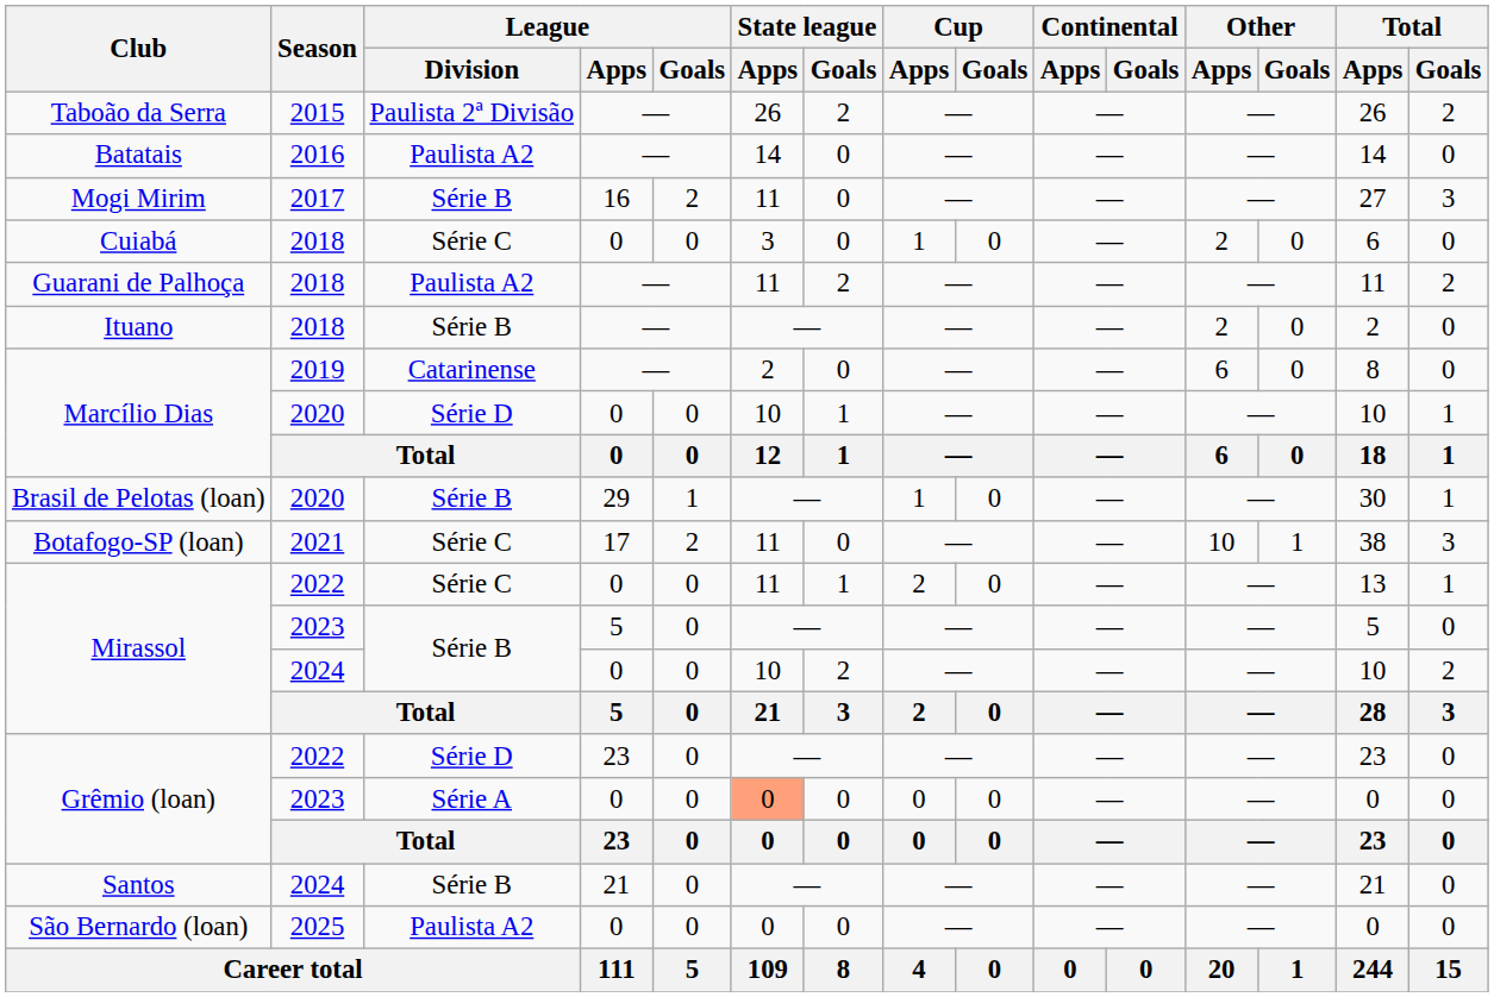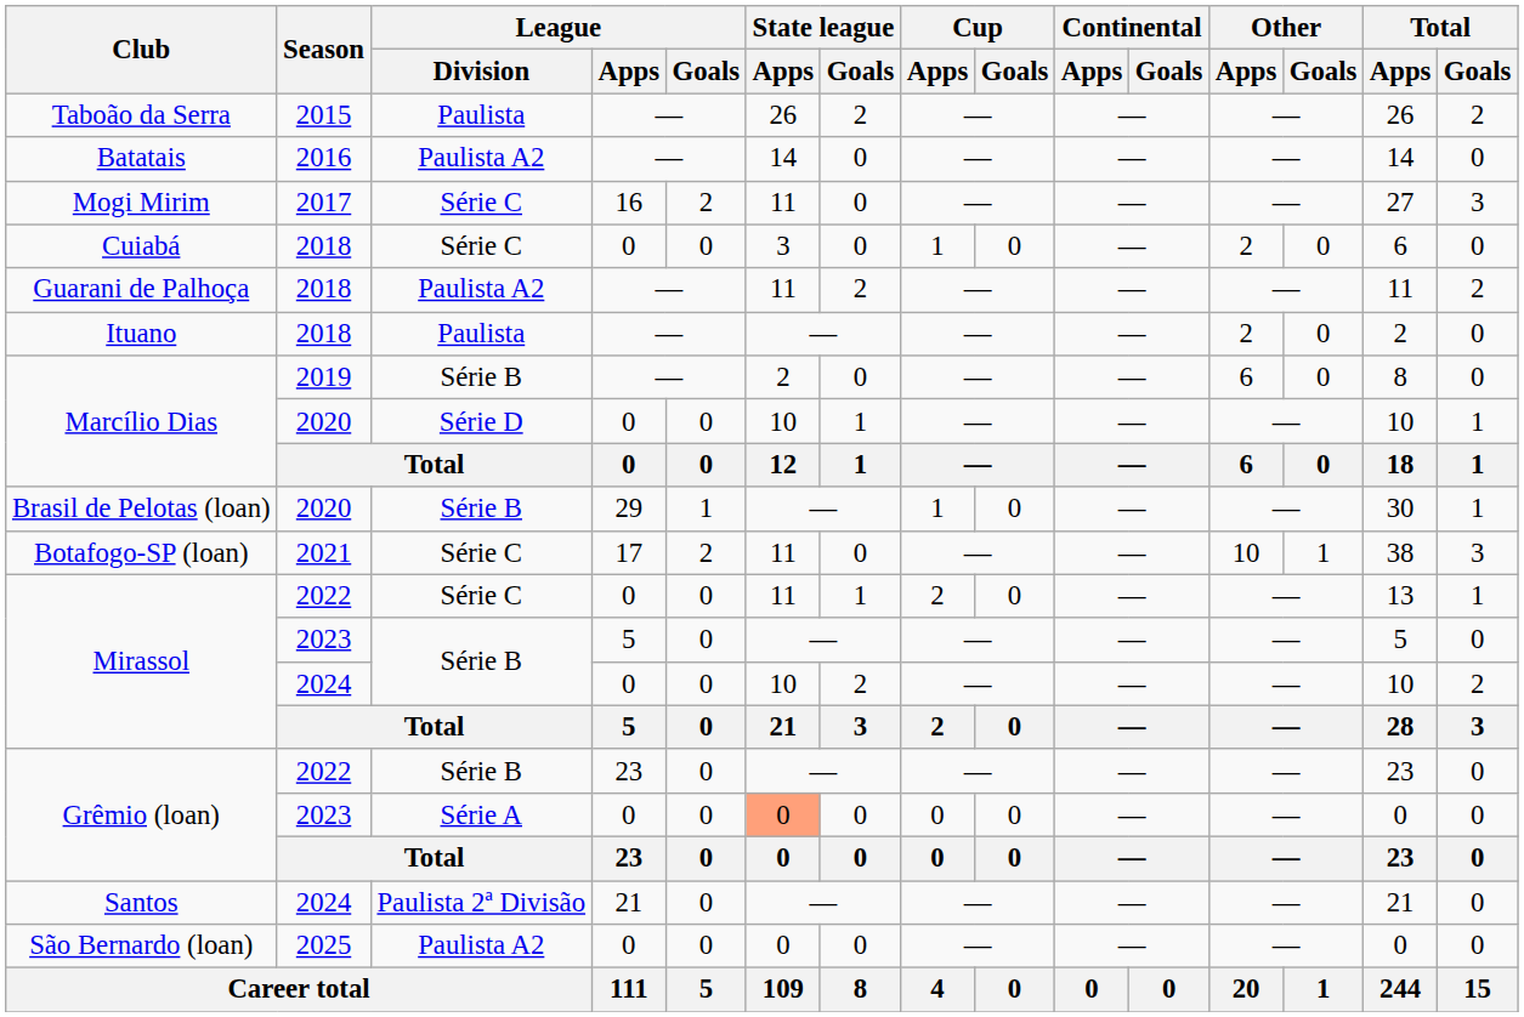 <table class="wikitable" style="text-align: center">
 <tr>
 <th rowspan="2">Club</th>
 <th rowspan="2">Season</th>
 <th colspan="3">League</th>
 <th colspan="2">State league</th>
 <th colspan="2">Cup</th>
 <th colspan="2">Continental</th>
 <th colspan="2">Other</th>
 <th colspan="2">Total</th>
 </tr>
 <tr>
 <th>Division</th>
 <th>Apps</th>
 <th>Goals</th>
 <th>Apps</th>
 <th>Goals</th>
 <th>Apps</th>
 <th>Goals</th>
 <th>Apps</th>
 <th>Goals</th>
 <th>Apps</th>
 <th>Goals</th>
 <th>Apps</th>
 <th>Goals</th>
 </tr>
 <tr>
 <td><a href='#'>Taboão da Serra</a></td>
 <td><a href='#'>2015</a></td>
-<td><a href='#'>Paulista 2ª Divisão</a></td>
+<td><a href='#'>Paulista</a></td>
 <td colspan="2">—</td>
 <td>26</td>
 <td>2</td>
 <td colspan="2">—</td>
 <td colspan="2">—</td>
 <td colspan="2">—</td>
 <td>26</td>
 <td>2</td>
 </tr>
 <tr>
 <td><a href='#'>Batatais</a></td>
 <td><a href='#'>2016</a></td>
 <td><a href='#'>Paulista A2</a></td>
 <td colspan="2">—</td>
 <td>14</td>
 <td>0</td>
 <td colspan="2">—</td>
 <td colspan="2">—</td>
 <td colspan="2">—</td>
 <td>14</td>
 <td>0</td>
 </tr>
 <tr>
 <td><a href='#'>Mogi Mirim</a></td>
 <td><a href='#'>2017</a></td>
-<td><a href='#'>Série B</a></td>
+<td><a href='#'>Série C</a></td>
 <td>16</td>
 <td>2</td>
 <td>11</td>
 <td>0</td>
 <td colspan="2">—</td>
 <td colspan="2">—</td>
 <td colspan="2">—</td>
 <td>27</td>
 <td>3</td>
 </tr>
 <tr>
 <td><a href='#'>Cuiabá</a></td>
 <td><a href='#'>2018</a></td>
 <td>Série C</td>
 <td>0</td>
 <td>0</td>
 <td>3</td>
 <td>0</td>
 <td>1</td>
 <td>0</td>
 <td colspan="2">—</td>
 <td>2</td>
 <td>0</td>
 <td>6</td>
 <td>0</td>
 </tr>
 <tr>
 <td><a href='#'>Guarani de Palhoça</a></td>
 <td><a href='#'>2018</a></td>
 <td><a href='#'>Paulista A2</a></td>
 <td colspan="2">—</td>
 <td>11</td>
 <td>2</td>
 <td colspan="2">—</td>
 <td colspan="2">—</td>
 <td colspan="2">—</td>
 <td>11</td>
 <td>2</td>
 </tr>
 <tr>
 <td><a href='#'>Ituano</a></td>
 <td><a href='#'>2018</a></td>
-<td>Série B</td>
+<td><a href='#'>Paulista</a></td>
 <td colspan="2">—</td>
 <td colspan="2">—</td>
 <td colspan="2">—</td>
 <td colspan="2">—</td>
 <td>2</td>
 <td>0</td>
 <td>2</td>
 <td>0</td>
 </tr>
 <tr>
 <td rowspan="3"><a href='#'>Marcílio Dias</a></td>
 <td><a href='#'>2019</a></td>
-<td><a href='#'>Catarinense</a></td>
+<td>Série B</td>
 <td colspan="2">—</td>
 <td>2</td>
 <td>0</td>
 <td colspan="2">—</td>
 <td colspan="2">—</td>
 <td>6</td>
 <td>0</td>
 <td>8</td>
 <td>0</td>
 </tr>
 <tr>
 <td><a href='#'>2020</a></td>
 <td><a href='#'>Série D</a></td>
 <td>0</td>
 <td>0</td>
 <td>10</td>
 <td>1</td>
 <td colspan="2">—</td>
 <td colspan="2">—</td>
 <td colspan="2">—</td>
 <td>10</td>
 <td>1</td>
 </tr>
 <tr>
 <th colspan="2">Total</th>
 <th>0</th>
 <th>0</th>
 <th>12</th>
 <th>1</th>
 <th colspan="2">—</th>
 <th colspan="2">—</th>
 <th>6</th>
 <th>0</th>
 <th>18</th>
 <th>1</th>
 </tr>
 <tr>
 <td><a href='#'>Brasil de Pelotas</a> (loan)</td>
 <td><a href='#'>2020</a></td>
 <td><a href='#'>Série B</a></td>
 <td>29</td>
 <td>1</td>
 <td colspan="2">—</td>
 <td>1</td>
 <td>0</td>
 <td colspan="2">—</td>
 <td colspan="2">—</td>
 <td>30</td>
 <td>1</td>
 </tr>
 <tr>
 <td><a href='#'>Botafogo-SP</a> (loan)</td>
 <td><a href='#'>2021</a></td>
 <td>Série C</td>
 <td>17</td>
 <td>2</td>
 <td>11</td>
 <td>0</td>
 <td colspan="2">—</td>
 <td colspan="2">—</td>
 <td>10</td>
 <td>1</td>
 <td>38</td>
 <td>3</td>
 </tr>
 <tr>
 <td rowspan="4"><a href='#'>Mirassol</a></td>
 <td><a href='#'>2022</a></td>
 <td>Série C</td>
 <td>0</td>
 <td>0</td>
 <td>11</td>
 <td>1</td>
 <td>2</td>
 <td>0</td>
 <td colspan="2">—</td>
 <td colspan="2">—</td>
 <td>13</td>
 <td>1</td>
 </tr>
 <tr>
 <td><a href='#'>2023</a></td>
 <td rowspan="2">Série B</td>
 <td>5</td>
 <td>0</td>
 <td colspan="2">—</td>
 <td colspan="2">—</td>
 <td colspan="2">—</td>
 <td colspan="2">—</td>
 <td>5</td>
 <td>0</td>
 </tr>
 <tr>
 <td><a href='#'>2024</a></td>
 <td>0</td>
 <td>0</td>
 <td>10</td>
 <td>2</td>
 <td colspan="2">—</td>
 <td colspan="2">—</td>
 <td colspan="2">—</td>
 <td>10</td>
 <td>2</td>
 </tr>
 <tr>
 <th colspan="2">Total</th>
 <th>5</th>
 <th>0</th>
 <th>21</th>
 <th>3</th>
 <th>2</th>
 <th>0</th>
 <th colspan="2">—</th>
 <th colspan="2">—</th>
 <th>28</th>
 <th>3</th>
 </tr>
 <tr>
 <td rowspan="3"><a href='#'>Grêmio</a> (loan)</td>
 <td><a href='#'>2022</a></td>
-<td><a href='#'>Série D</a></td>
+<td>Série B</td>
 <td>23</td>
 <td>0</td>
 <td colspan="2">—</td>
 <td colspan="2">—</td>
 <td colspan="2">—</td>
 <td colspan="2">—</td>
 <td>23</td>
 <td>0</td>
 </tr>
 <tr>
 <td><a href='#'>2023</a></td>
 <td><a href='#'>Série A</a></td>
 <td>0</td>
 <td>0</td>
 <td style="background: lightsalmon;">0</td>
 <td>0</td>
 <td>0</td>
 <td>0</td>
 <td colspan="2">—</td>
 <td colspan="2">—</td>
 <td>0</td>
 <td>0</td>
 </tr>
 <tr>
 <th colspan="2">Total</th>
 <th>23</th>
 <th>0</th>
 <th>0</th>
 <th>0</th>
 <th>0</th>
 <th>0</th>
 <th colspan="2">—</th>
 <th colspan="2">—</th>
 <th>23</th>
 <th>0</th>
 </tr>
 <tr>
 <td><a href='#'>Santos</a></td>
 <td><a href='#'>2024</a></td>
-<td>Série B</td>
+<td><a href='#'>Paulista 2ª Divisão</a></td>
 <td>21</td>
 <td>0</td>
 <td colspan="2">—</td>
 <td colspan="2">—</td>
 <td colspan="2">—</td>
 <td colspan="2">—</td>
 <td>21</td>
 <td>0</td>
 </tr>
 <tr>
 <td><a href='#'>São Bernardo</a> (loan)</td>
 <td><a href='#'>2025</a></td>
 <td><a href='#'>Paulista A2</a></td>
 <td>0</td>
 <td>0</td>
 <td>0</td>
 <td>0</td>
 <td colspan="2">—</td>
 <td colspan="2">—</td>
 <td colspan="2">—</td>
 <td>0</td>
 <td>0</td>
 </tr>
 <tr>
 <th colspan="3"><strong>Career total</strong></th>
 <th>111</th>
 <th>5</th>
 <th>109</th>
 <th>8</th>
 <th>4</th>
 <th>0</th>
 <th>0</th>
 <th>0</th>
 <th>20</th>
 <th>1</th>
 <th>244</th>
 <th>15</th>
 </tr>
 </table>
